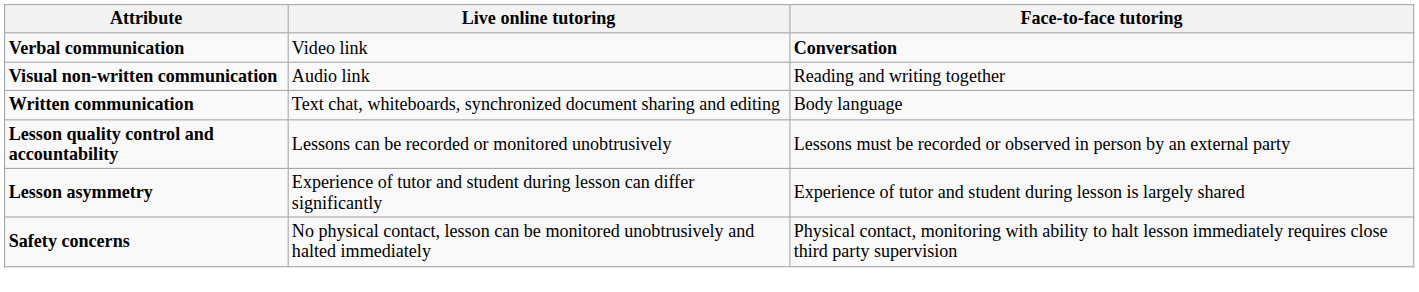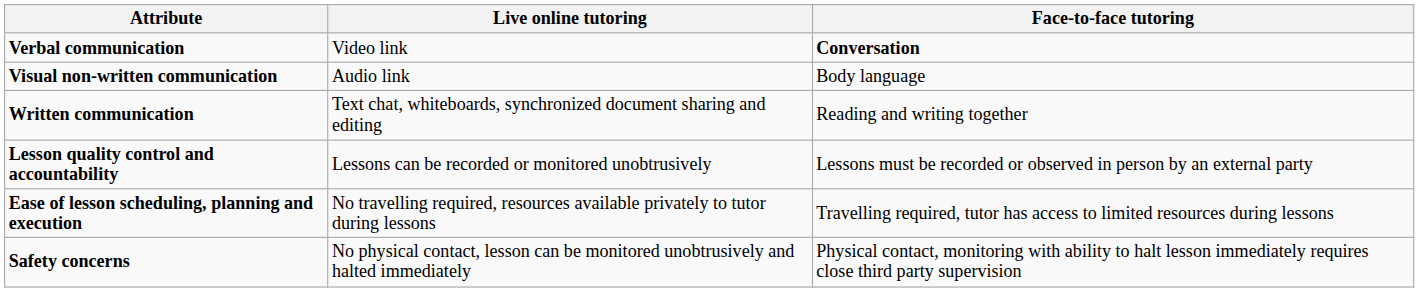 <table class="wikitable">
 <tr>
 <th>Attribute</th>
 <th>Live online tutoring</th>
 <th>Face-to-face tutoring</th>
 </tr>
 <tr>
 <td><strong>Verbal communication</strong></td>
 <td>Video link</td>
 <td><strong>Conversation</strong></td>
 </tr>
 <tr>
 <td><strong>Visual non-written communication</strong></td>
 <td>Audio link</td>
-<td>Reading and writing together</td>
+<td>Body language</td>
 </tr>
 <tr>
 <td><strong>Written communication</strong></td>
 <td>Text chat, whiteboards, synchronized document sharing and editing</td>
-<td>Body language</td>
+<td>Reading and writing together</td>
 </tr>
 <tr>
 <td><strong>Lesson quality control and accountability</strong></td>
 <td>Lessons can be recorded or monitored unobtrusively</td>
 <td>Lessons must be recorded or observed in person by an external party</td>
 </tr>
 <tr>
-<td><strong>Lesson asymmetry</strong></td>
-<td>Experience of tutor and student during lesson can differ significantly</td>
-<td>Experience of tutor and student during lesson is largely shared</td>
+<td><strong>Ease of lesson scheduling, planning and execution</strong></td>
+<td>No travelling required, resources available privately to tutor during lessons</td>
+<td>Travelling required, tutor has access to limited resources during lessons</td>
 </tr>
 <tr>
 <td><strong>Safety concerns</strong></td>
 <td>No physical contact, lesson can be monitored unobtrusively and halted immediately</td>
 <td>Physical contact, monitoring with ability to halt lesson immediately requires close third party supervision</td>
 </tr>
 </table>
